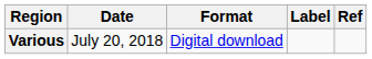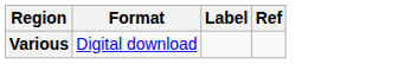 <table class="wikitable plainrowheaders">
 <tr>
 <th>Region</th>
-<th>Date</th>
 <th>Format</th>
 <th>Label</th>
 <th>Ref</th>
 </tr>
 <tr>
 <th scope="row">Various</th>
-<td>July 20, 2018</td>
 <td><a href='#'>Digital download</a></td>
 <td></td>
 <td></td>
 </tr>
 </table>
